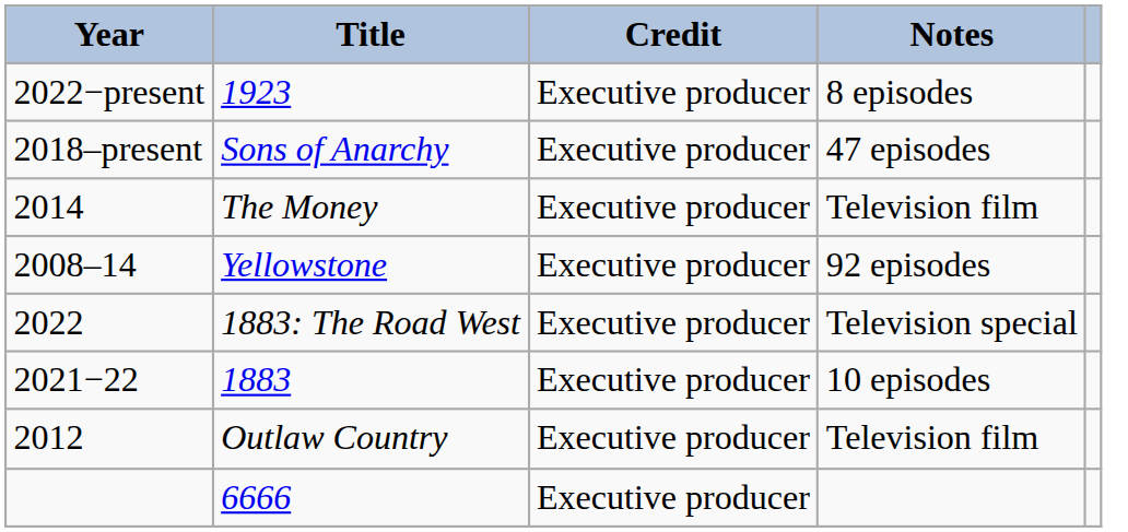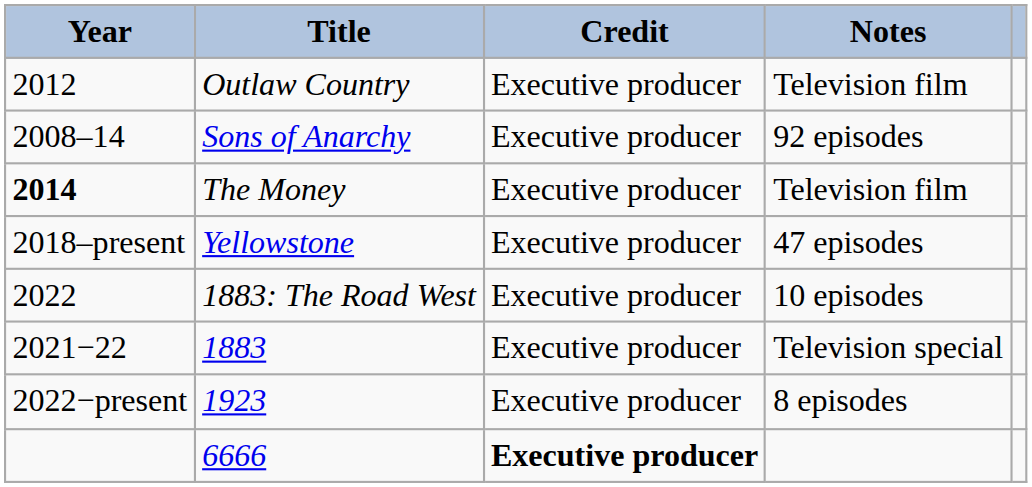 <table class="wikitable" style="font-size:95%;">
 <tr>
 <th style="background:#B0C4DE;">Year</th>
 <th style="background:#B0C4DE;">Title</th>
 <th style="background:#B0C4DE;">Credit</th>
 <th style="background:#B0C4DE;">Notes</th>
 <th style="background:#B0C4DE;"></th>
 </tr>
 <tr>
+<td>2012</td>
+<td><em>Outlaw Country</em></td>
+<td>Executive producer</td>
+<td>Television film</td>
+<td></td>
+</tr>
+<tr>
+<td>2008–14</td>
+<td><em><a href='#'>Sons of Anarchy</a></em></td>
+<td>Executive producer</td>
+<td>92 episodes</td>
+<td></td>
+</tr>
+<tr>
+<td><strong>2014</strong></td>
+<td><em>The Money</em></td>
+<td>Executive producer</td>
+<td>Television film</td>
+<td></td>
+</tr>
+<tr>
+<td>2018–present</td>
+<td><em><a href='#'>Yellowstone</a></em></td>
+<td>Executive producer</td>
+<td>47 episodes</td>
+<td></td>
+</tr>
+<tr>
+<td>2022</td>
+<td><em>1883: The Road West</em></td>
+<td>Executive producer</td>
+<td>10 episodes</td>
+</tr>
+<tr>
+<td>2021−22</td>
+<td><em><a href='#'>1883</a></em></td>
+<td>Executive producer</td>
+<td>Television special</td>
+<td></td>
+</tr>
+<tr>
 <td>2022−present</td>
 <td><em><a href='#'>1923</a></em></td>
 <td>Executive producer</td>
 <td>8 episodes</td>
 <td></td>
 </tr>
 <tr>
-<td>2018–present</td>
-<td><em><a href='#'>Sons of Anarchy</a></em></td>
-<td>Executive producer</td>
-<td>47 episodes</td>
-<td></td>
-</tr>
-<tr>
-<td>2014</td>
-<td><em>The Money</em></td>
-<td>Executive producer</td>
-<td>Television film</td>
-<td></td>
-</tr>
-<tr>
-<td>2008–14</td>
-<td><em><a href='#'>Yellowstone</a></em></td>
-<td>Executive producer</td>
-<td>92 episodes</td>
-<td></td>
-</tr>
-<tr>
-<td>2022</td>
-<td><em>1883: The Road West</em></td>
-<td>Executive producer</td>
-<td>Television special</td>
-</tr>
-<tr>
-<td>2021−22</td>
-<td><em><a href='#'>1883</a></em></td>
-<td>Executive producer</td>
-<td>10 episodes</td>
-<td></td>
-</tr>
-<tr>
-<td>2012</td>
-<td><em>Outlaw Country</em></td>
-<td>Executive producer</td>
-<td>Television film</td>
-<td></td>
-</tr>
-<tr>
 <td></td>
 <td><em><a href='#'>6666</a></em></td>
-<td>Executive producer</td>
+<td><strong>Executive producer</strong></td>
 <td></td>
 <td></td>
 </tr>
 </table>
